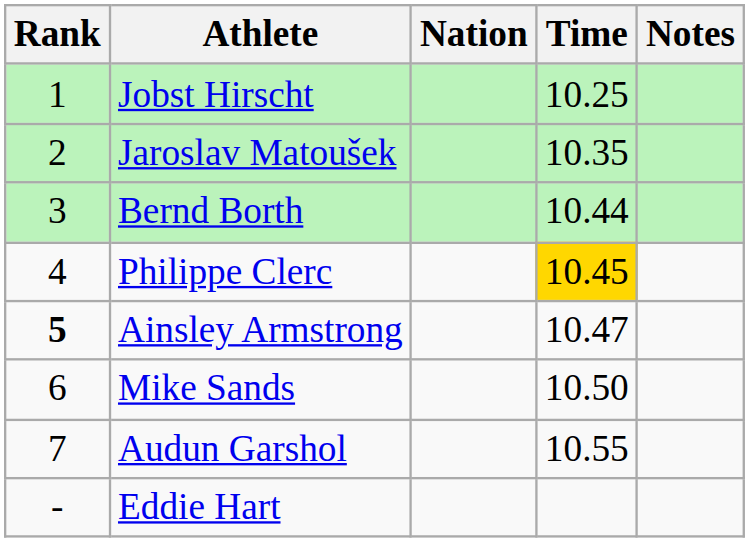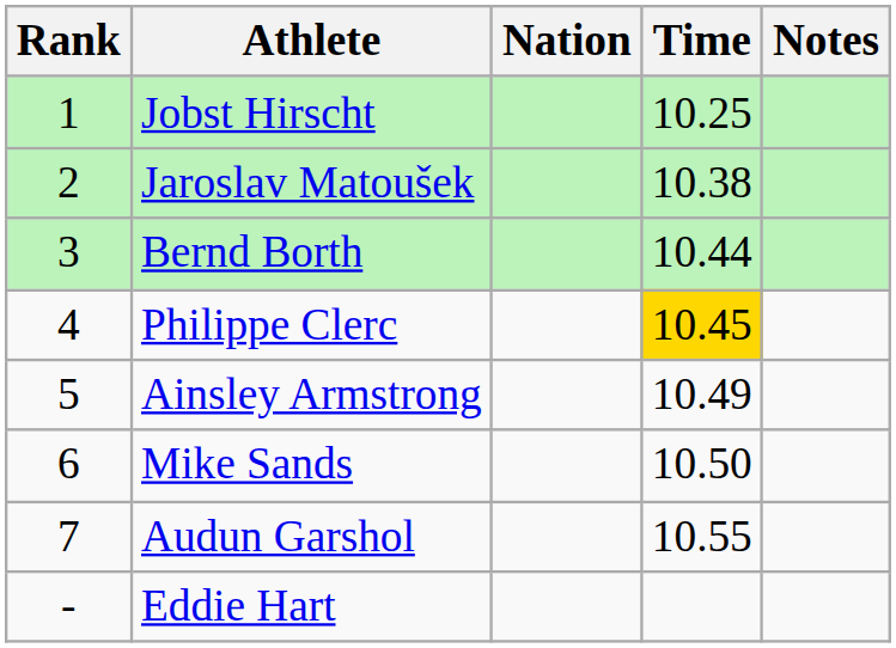 <table class="wikitable sortable" style="text-align:center">
 <tr>
 <th>Rank</th>
 <th>Athlete</th>
 <th>Nation</th>
 <th>Time</th>
 <th>Notes</th>
 </tr>
 <tr bgcolor=bbf3bb>
 <td>1</td>
 <td align=left><a href='#'>Jobst Hirscht</a></td>
 <td align=left></td>
 <td>10.25</td>
 <td></td>
 </tr>
 <tr bgcolor=bbf3bb>
 <td>2</td>
 <td align=left><a href='#'>Jaroslav Matoušek</a></td>
 <td align=left></td>
-<td>10.35</td>
+<td>10.38</td>
 <td></td>
 </tr>
 <tr bgcolor=bbf3bb>
 <td>3</td>
 <td align=left><a href='#'>Bernd Borth</a></td>
 <td align=left></td>
 <td>10.44</td>
 <td></td>
 </tr>
 <tr>
 <td>4</td>
 <td align=left><a href='#'>Philippe Clerc</a></td>
 <td align=left></td>
 <td style="background: gold;">10.45</td>
 <td></td>
 </tr>
 <tr>
-<td><strong>5</strong></td>
+<td>5</td>
 <td align=left><a href='#'>Ainsley Armstrong</a></td>
 <td align=left></td>
-<td>10.47</td>
+<td>10.49</td>
 <td></td>
 </tr>
 <tr>
 <td>6</td>
 <td align=left><a href='#'>Mike Sands</a></td>
 <td align=left></td>
 <td>10.50</td>
 <td></td>
 </tr>
 <tr>
 <td>7</td>
 <td align=left><a href='#'>Audun Garshol</a></td>
 <td align=left></td>
 <td>10.55</td>
 <td></td>
 </tr>
 <tr>
 <td data-sort-value=8>-</td>
 <td align=left><a href='#'>Eddie Hart</a></td>
 <td align=left></td>
 <td></td>
 <td></td>
 </tr>
 </table>
